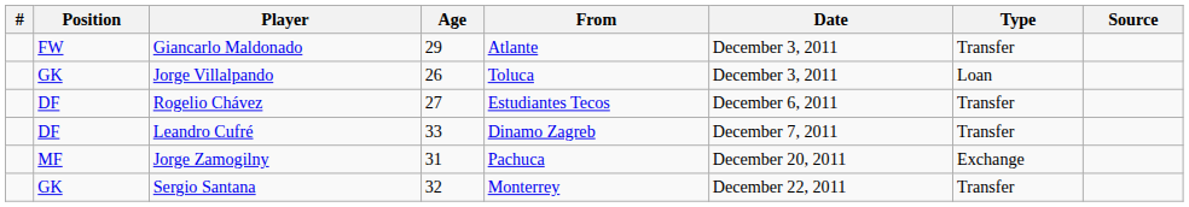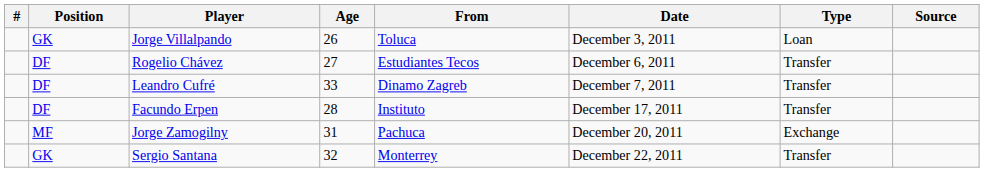 <table class="wikitable sortable" style="width:83%; text-align:center; font-size:95%; text-align:left;">
 <tr>
 <th><strong>#</strong></th>
 <th><strong>Position</strong></th>
 <th><strong>Player</strong></th>
 <th><strong>Age</strong></th>
 <th><strong>From</strong></th>
 <th><strong>Date</strong></th>
 <th><strong>Type</strong></th>
 <th><strong>Source</strong></th>
-</tr>
-<tr>
-<td></td>
-<td><a href='#'>FW</a></td>
-<td> <a href='#'>Giancarlo Maldonado</a></td>
-<td>29</td>
-<td> <a href='#'>Atlante</a></td>
-<td>December 3, 2011</td>
-<td>Transfer</td>
-<td></td>
 </tr>
 <tr>
 <td></td>
 <td><a href='#'>GK</a></td>
 <td> <a href='#'>Jorge Villalpando</a></td>
 <td>26</td>
 <td> <a href='#'>Toluca</a></td>
 <td>December 3, 2011</td>
 <td>Loan</td>
 <td></td>
 </tr>
 <tr>
 <td></td>
 <td><a href='#'>DF</a></td>
 <td> <a href='#'>Rogelio Chávez</a></td>
 <td>27</td>
 <td> <a href='#'>Estudiantes Tecos</a></td>
 <td>December 6, 2011</td>
 <td>Transfer</td>
 <td></td>
 </tr>
 <tr>
 <td></td>
 <td><a href='#'>DF</a></td>
 <td> <a href='#'>Leandro Cufré</a></td>
 <td>33</td>
 <td> <a href='#'>Dinamo Zagreb</a></td>
 <td>December 7, 2011</td>
 <td>Transfer</td>
 <td></td>
 </tr>
 <tr>
 <td></td>
+<td><a href='#'>DF</a></td>
+<td> <a href='#'>Facundo Erpen</a></td>
+<td>28</td>
+<td> <a href='#'>Instituto</a></td>
+<td>December 17, 2011</td>
+<td>Transfer</td>
+<td></td>
+</tr>
+<tr>
+<td></td>
 <td><a href='#'>MF</a></td>
 <td> <a href='#'>Jorge Zamogilny</a></td>
 <td>31</td>
 <td> <a href='#'>Pachuca</a></td>
 <td>December 20, 2011</td>
 <td>Exchange</td>
 <td></td>
 </tr>
 <tr>
 <td></td>
 <td><a href='#'>GK</a></td>
 <td> <a href='#'>Sergio Santana</a></td>
 <td>32</td>
 <td> <a href='#'>Monterrey</a></td>
 <td>December 22, 2011</td>
 <td>Transfer</td>
 <td></td>
 </tr>
 </table>
